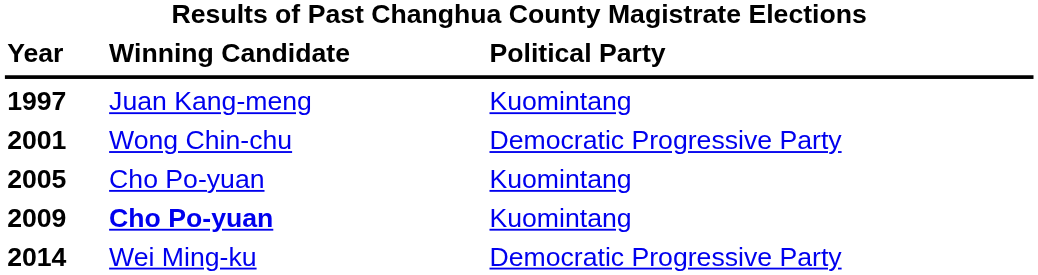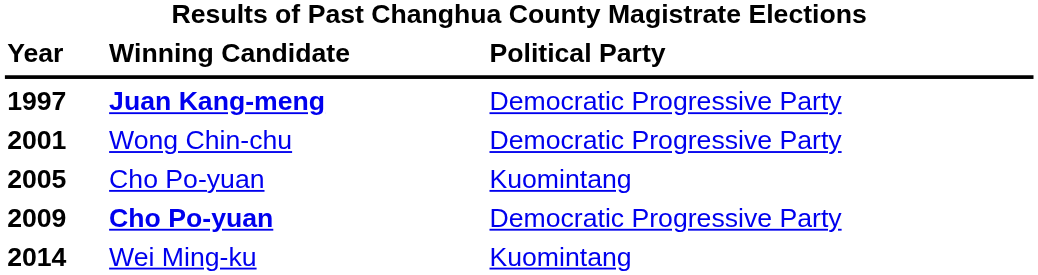 <table id="toc" style="margin:1em auto; width: 90%; font-size: 90%;" cellspacing="3">
 <tr>
 <td colspan="3" align="center"><strong>Results of Past Changhua County Magistrate Elections</strong></td>
 </tr>
 <tr>
 <td><strong>Year</strong></td>
 <td><strong> Winning Candidate</strong></td>
 <td><strong>Political Party</strong></td>
 </tr>
 <tr>
 <th bgcolor="#000000" colspan="5"></th>
 </tr>
 <tr>
 <td><strong>1997</strong></td>
-<td><a href='#'>Juan Kang-meng</a></td>
-<td> <a href='#'>Kuomintang</a></td>
+<td><strong><a href='#'>Juan Kang-meng</a></strong></td>
+<td> <a href='#'>Democratic Progressive Party</a></td>
 </tr>
 <tr>
 <td><strong>2001</strong></td>
 <td><a href='#'>Wong Chin-chu</a></td>
 <td> <a href='#'>Democratic Progressive Party</a></td>
 </tr>
 <tr>
 <td><strong>2005</strong></td>
 <td><a href='#'>Cho Po-yuan</a></td>
 <td> <a href='#'>Kuomintang</a></td>
 </tr>
 <tr>
 <td><strong>2009</strong></td>
 <td><strong><a href='#'>Cho Po-yuan</a></strong></td>
-<td> <a href='#'>Kuomintang</a></td>
+<td> <a href='#'>Democratic Progressive Party</a></td>
 </tr>
 <tr>
 <td><strong>2014</strong></td>
 <td><a href='#'>Wei Ming-ku</a></td>
-<td> <a href='#'>Democratic Progressive Party</a></td>
+<td> <a href='#'>Kuomintang</a></td>
 </tr>
 </table>
